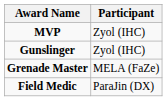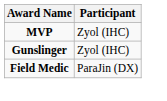 <table class="wikitable" style="text-align:center; margin-top:0px;">
 <tr>
 <th>Award Name</th>
 <th>Participant</th>
 </tr>
 <tr>
 <td><strong>MVP</strong></td>
 <td style="text-align:left"> Zyol (IHC)</td>
 </tr>
 <tr>
 <td><strong>Gunslinger</strong></td>
 <td style="text-align:left"> Zyol (IHC)</td>
 </tr>
 <tr>
-<td><strong>Grenade Master</strong></td>
-<td style="text-align:left"> MELA (FaZe)</td>
-</tr>
-<tr>
 <td><strong>Field Medic</strong></td>
 <td style="text-align:left"> ParaJin (DX)</td>
 </tr>
 </table>
